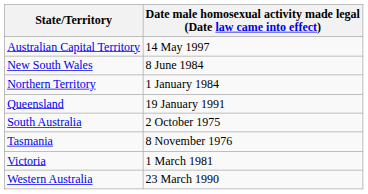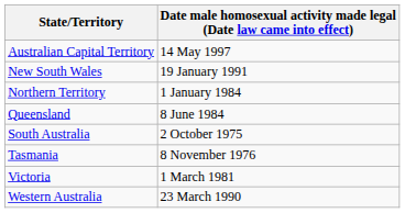 <table class="wikitable sortable">
 <tr>
 <th data-sort-type=text>State/Territory</th>
 <th data-sort-type=date>Date male homosexual activity made legal<br> (Date <a href='#'>law came into effect</a>)</th>
 </tr>
 <tr>
 <td><a href='#'>Australian Capital Territory</a></td>
 <td>14 May 1997</td>
 </tr>
 <tr>
 <td><a href='#'>New South Wales</a></td>
-<td>8 June 1984</td>
+<td>19 January 1991</td>
 </tr>
 <tr>
 <td><a href='#'>Northern Territory</a></td>
 <td>1 January 1984</td>
 </tr>
 <tr>
 <td><a href='#'>Queensland</a></td>
-<td>19 January 1991</td>
+<td>8 June 1984</td>
 </tr>
 <tr>
 <td><a href='#'>South Australia</a></td>
 <td>2 October 1975</td>
 </tr>
 <tr>
 <td><a href='#'>Tasmania</a></td>
 <td>8 November 1976</td>
 </tr>
 <tr>
 <td><a href='#'>Victoria</a></td>
 <td>1 March 1981</td>
 </tr>
 <tr>
 <td><a href='#'>Western Australia</a></td>
 <td>23 March 1990</td>
 </tr>
 </table>
